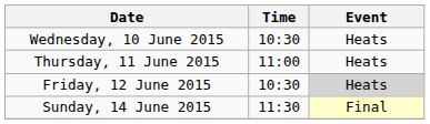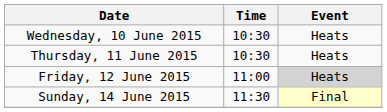 <table class = "wikitable" style="text-align:center;">
 <tr>
 <th width=220>Date</th>
 <th width=50>Time</th>
 <th width=100>Event</th>
 </tr>
 <tr>
 <td>Wednesday, 10 June 2015</td>
 <td>10:30</td>
 <td>Heats</td>
 </tr>
 <tr>
 <td>Thursday, 11 June 2015</td>
-<td>11:00</td>
+<td>10:30</td>
 <td>Heats</td>
 </tr>
 <tr>
 <td>Friday, 12 June 2015</td>
-<td>10:30</td>
+<td>11:00</td>
 <td style="background: lightgrey;">Heats</td>
 </tr>
 <tr>
 <td>Sunday, 14 June 2015</td>
 <td>11:30</td>
 <td bgcolor=ffffcc>Final</td>
 </tr>
 <tr>
 </tr>
 </table>
